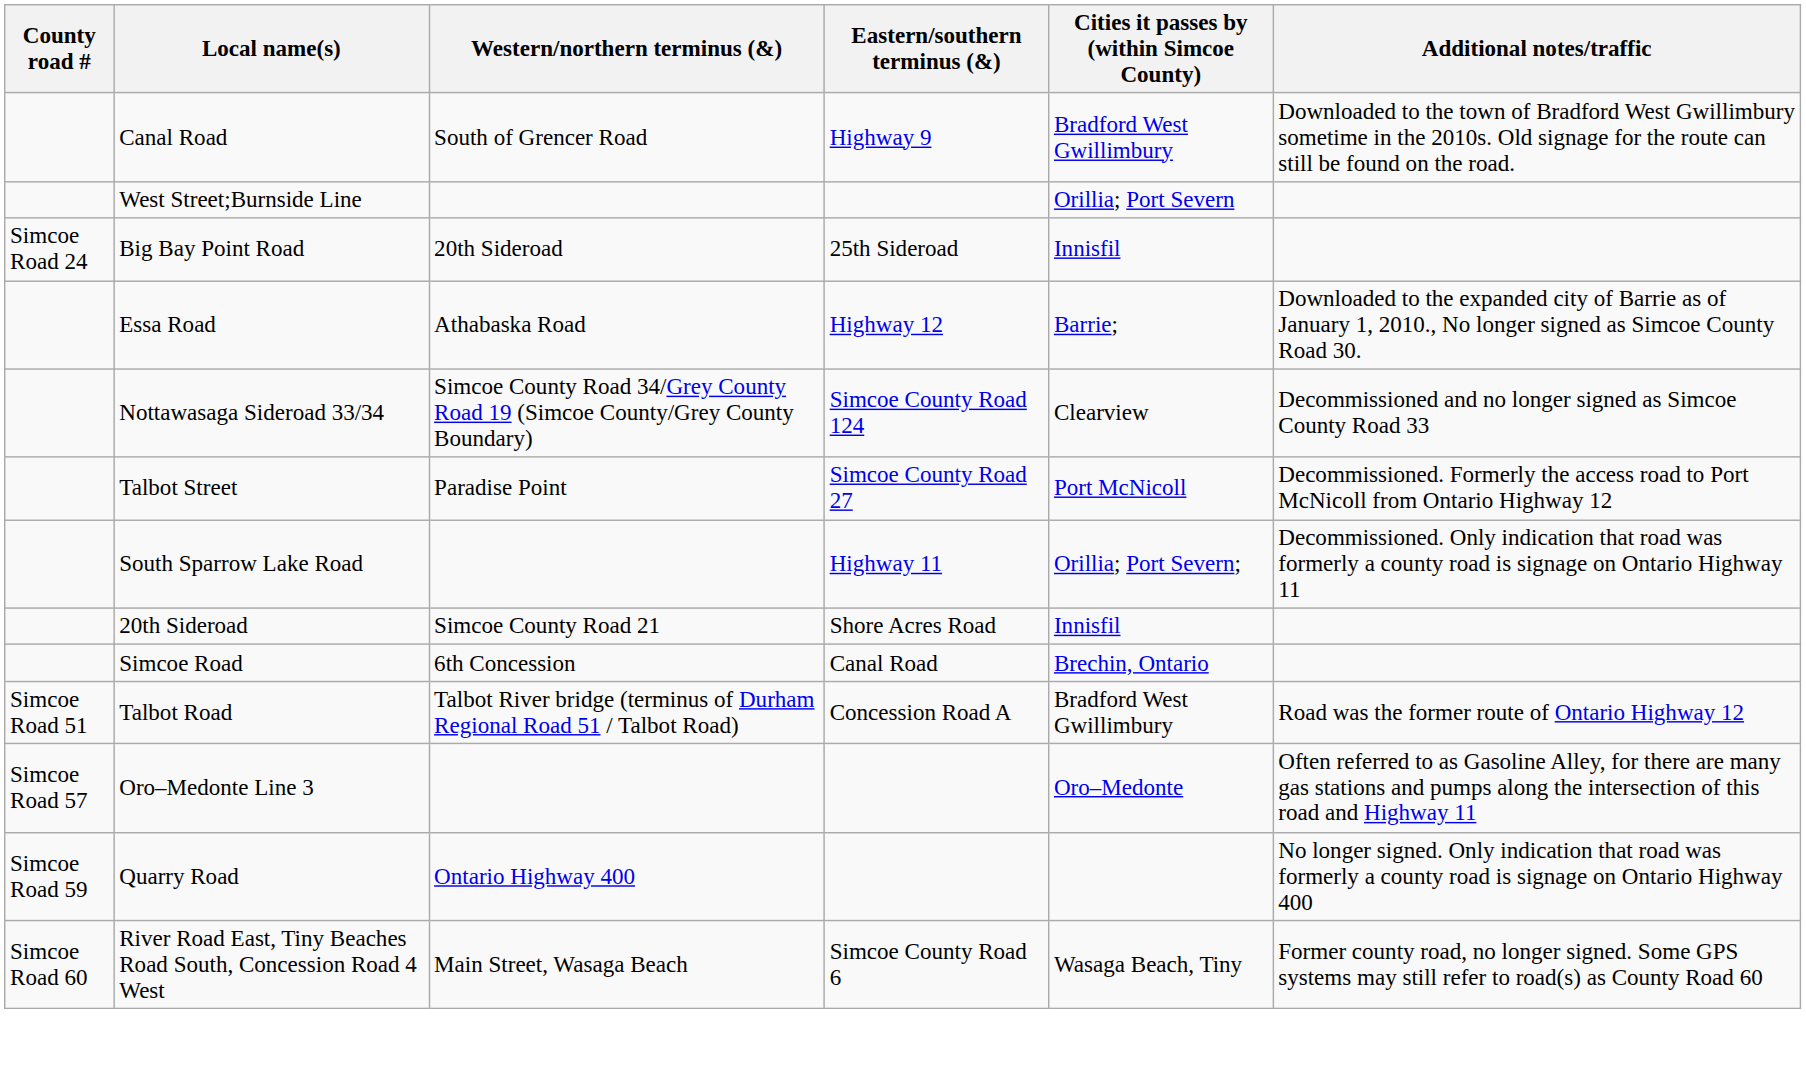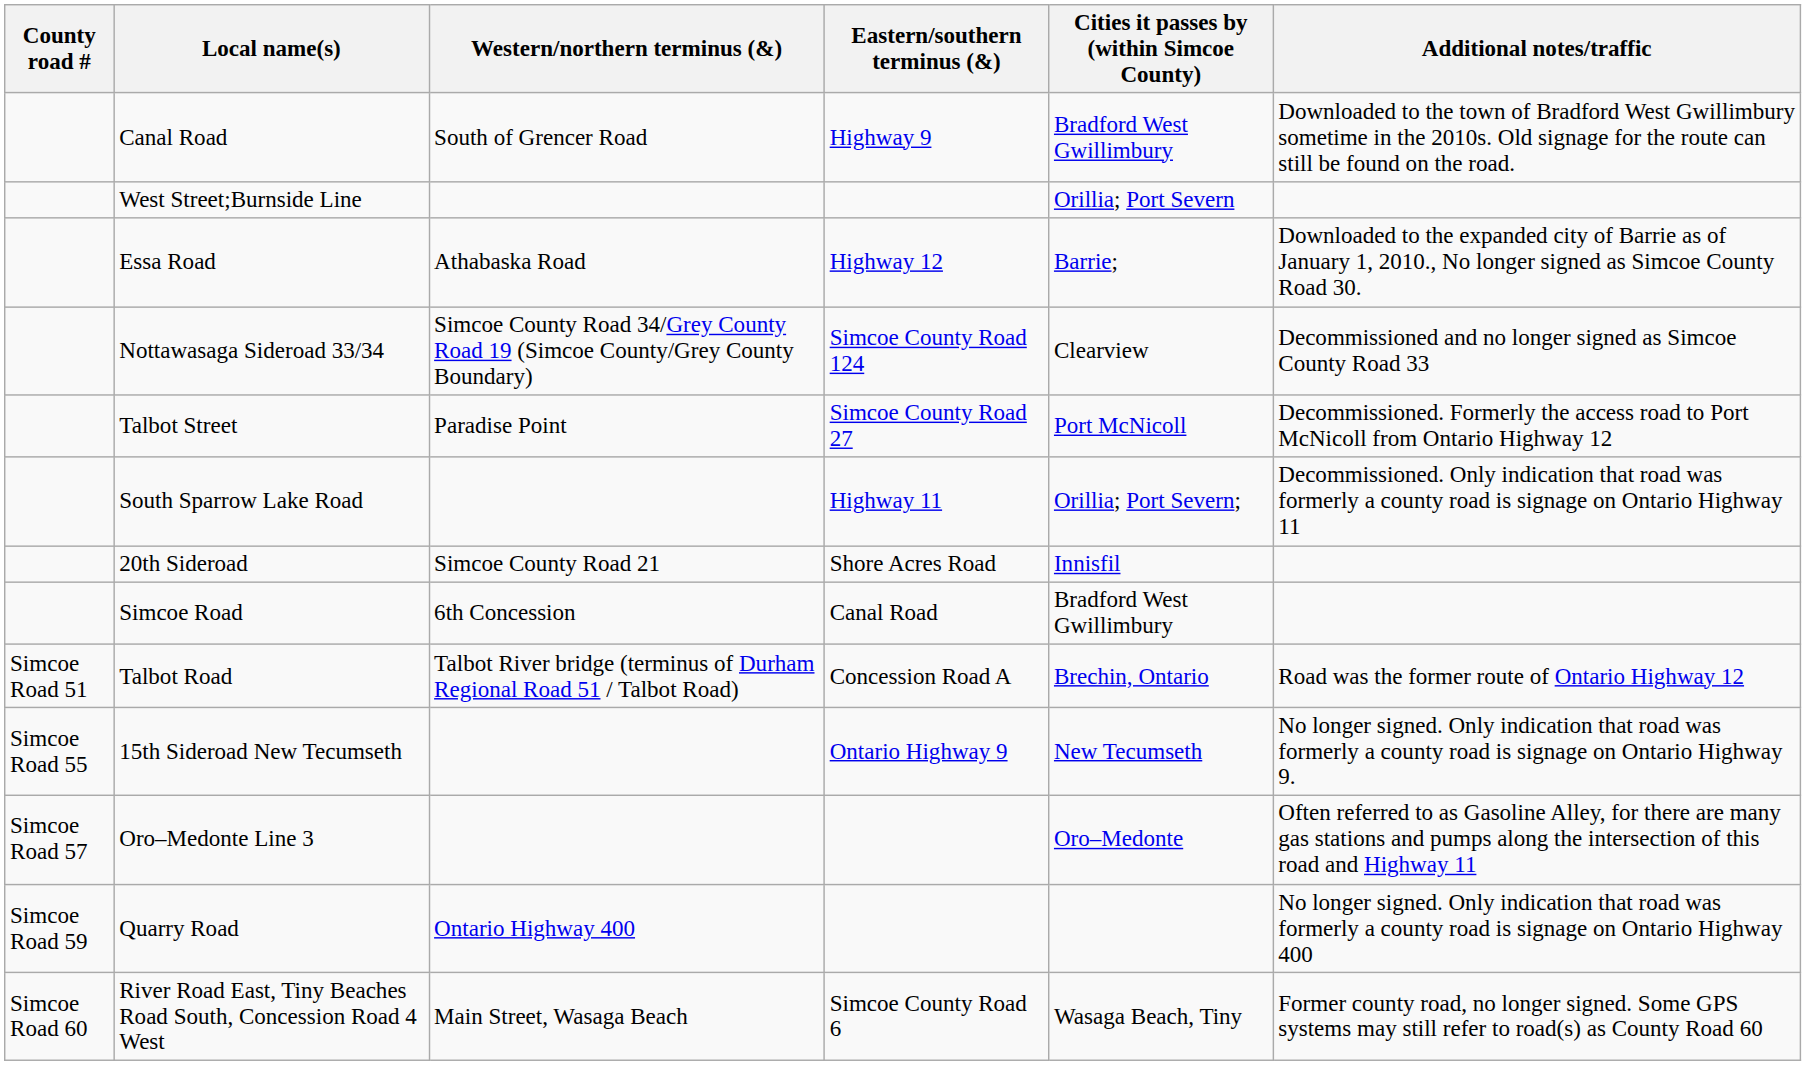 <table class="wikitable">
 <tr>
 <th>County road #</th>
 <th>Local name(s)</th>
 <th>Western/northern terminus (&)</th>
 <th>Eastern/southern terminus (&)</th>
 <th>Cities it passes by (within Simcoe County)</th>
 <th>Additional notes/traffic</th>
 </tr>
 <tr>
 <td></td>
 <td>Canal Road</td>
 <td>South of Grencer Road</td>
 <td><a href='#'>Highway 9</a></td>
 <td><a href='#'>Bradford West Gwillimbury</a></td>
 <td>Downloaded to the town of Bradford West Gwillimbury sometime in the 2010s. Old signage for the route can still be found on the road.</td>
 </tr>
 <tr>
 <td></td>
 <td>West Street;Burnside Line</td>
 <td></td>
 <td></td>
 <td><a href='#'>Orillia</a>; <a href='#'>Port Severn</a></td>
-<td></td>
-</tr>
-<tr>
-<td>Simcoe Road 24</td>
-<td>Big Bay Point Road</td>
-<td>20th Sideroad</td>
-<td>25th Sideroad</td>
-<td><a href='#'>Innisfil</a></td>
 <td></td>
 </tr>
 <tr>
 <td></td>
 <td>Essa Road</td>
 <td>Athabaska Road</td>
 <td><a href='#'>Highway 12</a></td>
 <td><a href='#'>Barrie</a>;</td>
 <td>Downloaded to the expanded city of Barrie as of January 1, 2010., No longer signed as Simcoe County Road 30.</td>
 </tr>
 <tr>
 <td></td>
 <td>Nottawasaga Sideroad 33/34</td>
 <td>Simcoe County Road 34/<a href='#'>Grey County Road 19</a> (Simcoe County/Grey County Boundary)</td>
 <td><a href='#'>Simcoe County Road 124</a></td>
 <td>Clearview</td>
 <td>Decommissioned and no longer signed as Simcoe County Road 33</td>
 </tr>
 <tr>
 <td></td>
 <td>Talbot Street</td>
 <td>Paradise Point</td>
 <td><a href='#'>Simcoe County Road 27</a></td>
 <td><a href='#'>Port McNicoll</a></td>
 <td>Decommissioned. Formerly the access road to Port McNicoll from Ontario Highway 12</td>
 </tr>
 <tr>
 <td></td>
 <td>South Sparrow Lake Road</td>
 <td></td>
 <td><a href='#'>Highway 11</a></td>
 <td><a href='#'>Orillia</a>; <a href='#'>Port Severn</a>;</td>
 <td>Decommissioned. Only indication that road was formerly a county road is signage on Ontario Highway 11</td>
 </tr>
 <tr>
 <td></td>
 <td>20th Sideroad</td>
 <td>Simcoe County Road 21</td>
 <td>Shore Acres Road</td>
 <td><a href='#'>Innisfil</a></td>
 <td></td>
 </tr>
 <tr>
 <td></td>
 <td>Simcoe Road</td>
 <td>6th Concession</td>
 <td>Canal Road</td>
-<td><a href='#'>Brechin, Ontario</a></td>
+<td>Bradford West Gwillimbury</td>
 <td></td>
 </tr>
 <tr>
 <td>Simcoe Road 51</td>
 <td>Talbot Road</td>
 <td>Talbot River bridge (terminus of <a href='#'>Durham Regional Road 51</a> / Talbot Road)</td>
 <td>Concession Road A</td>
-<td>Bradford West Gwillimbury</td>
+<td><a href='#'>Brechin, Ontario</a></td>
 <td>Road was the former route of <a href='#'>Ontario Highway 12</a></td>
+</tr>
+<tr>
+<td>Simcoe Road 55</td>
+<td>15th Sideroad New Tecumseth</td>
+<td></td>
+<td><a href='#'>Ontario Highway 9</a></td>
+<td><a href='#'>New Tecumseth</a></td>
+<td>No longer signed. Only indication that road was formerly a county road is signage on Ontario Highway 9.</td>
 </tr>
 <tr>
 <td>Simcoe Road 57</td>
 <td>Oro–Medonte Line 3</td>
 <td></td>
 <td></td>
 <td><a href='#'>Oro–Medonte</a></td>
 <td>Often referred to as Gasoline Alley, for there are many gas stations and pumps along the intersection of this road and <a href='#'>Highway 11</a></td>
 </tr>
 <tr>
 <td>Simcoe Road 59</td>
 <td>Quarry Road</td>
 <td><a href='#'>Ontario Highway 400</a></td>
 <td></td>
 <td></td>
 <td>No longer signed. Only indication that road was formerly a county road is signage on Ontario Highway 400</td>
 </tr>
 <tr>
 <td>Simcoe Road 60</td>
 <td>River Road East, Tiny Beaches Road South, Concession Road 4 West</td>
 <td>Main Street, Wasaga Beach</td>
 <td>Simcoe County Road 6</td>
 <td>Wasaga Beach, Tiny</td>
 <td>Former county road, no longer signed.  Some GPS systems may still refer to road(s) as County Road 60</td>
 </tr>
 </table>
